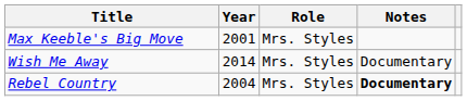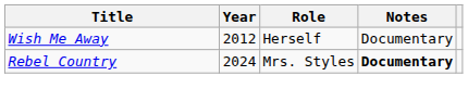 <table class="wikitable sortable plainrowheaders">
 <tr>
 <th scope="col" style="width:15em;">Title</th>
 <th scope="col">Year</th>
 <th scope="col">Role</th>
 <th scope="col" class="unsortable">Notes</th>
 <th></th>
 </tr>
 <tr>
-<td><em><a href='#'>Max Keeble's Big Move</a></em></td>
-<td>2001</td>
-<td>Mrs. Styles</td>
-<td></td>
-<td align="center"></td>
-</tr>
-<tr>
 <td><em><a href='#'>Wish Me Away</a></em></td>
-<td>2014</td>
-<td>Mrs. Styles</td>
+<td>2012</td>
+<td>Herself</td>
 <td>Documentary</td>
 <td align="center"></td>
 </tr>
 <tr>
 <td><em><a href='#'>Rebel Country</a></em></td>
-<td>2004</td>
+<td>2024</td>
 <td>Mrs. Styles</td>
 <td><strong>Documentary</strong></td>
 <td align="center"></td>
 </tr>
 </table>
